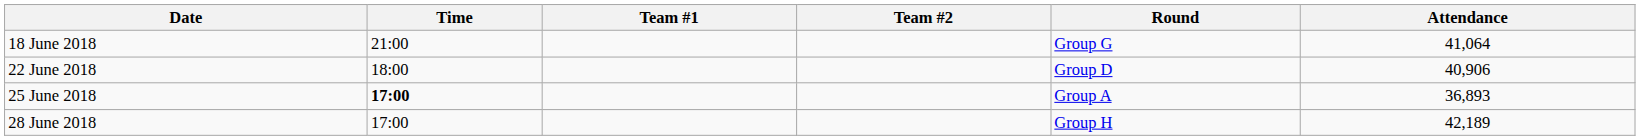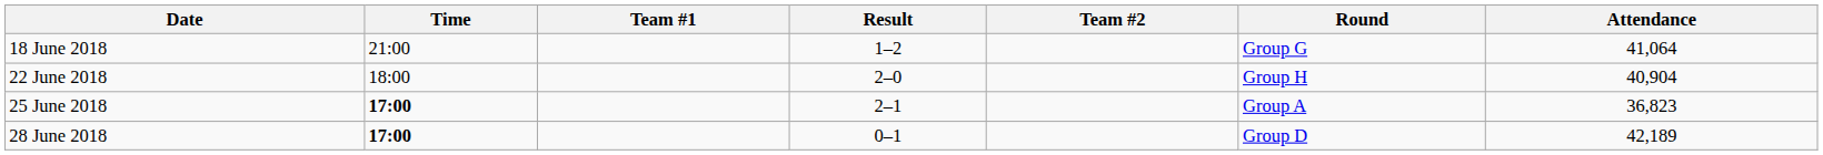 <table class="wikitable" style="text-align:left; width:100%;">
 <tr>
 <th>Date</th>
 <th>Time</th>
 <th>Team #1</th>
+<th>Result</th>
 <th>Team #2</th>
 <th>Round</th>
 <th>Attendance</th>
 </tr>
 <tr>
 <td>18 June 2018</td>
 <td>21:00</td>
 <td></td>
+<td style="text-align:center;">1–2</td>
 <td></td>
 <td><a href='#'>Group G</a></td>
 <td style="text-align:center;">41,064</td>
 </tr>
 <tr>
 <td>22 June 2018</td>
 <td>18:00</td>
 <td></td>
+<td style="text-align:center;">2–0</td>
 <td></td>
-<td><a href='#'>Group D</a></td>
-<td style="text-align:center;">40,906</td>
+<td><a href='#'>Group H</a></td>
+<td style="text-align:center;">40,904</td>
 </tr>
 <tr>
 <td>25 June 2018</td>
 <td><strong>17:00</strong></td>
 <td></td>
+<td style="text-align:center;">2–1</td>
 <td></td>
 <td><a href='#'>Group A</a></td>
-<td style="text-align:center;">36,893</td>
+<td style="text-align:center;">36,823</td>
 </tr>
 <tr>
 <td>28 June 2018</td>
-<td>17:00</td>
+<td><strong>17:00</strong></td>
 <td></td>
+<td style="text-align:center;">0–1</td>
 <td></td>
-<td><a href='#'>Group H</a></td>
+<td><a href='#'>Group D</a></td>
 <td style="text-align:center;">42,189</td>
 </tr>
 </table>
